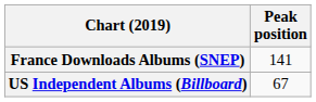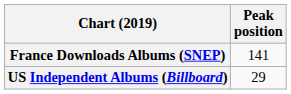 <table class="sortable wikitable plainrowheaders" style="text-align:center">
 <tr>
 <th scope="col">Chart (2019)</th>
 <th scope="col">Peak<br>position</th>
 </tr>
 <tr>
 <th scope="row">France Downloads Albums (<a href='#'>SNEP</a>)</th>
 <td>141</td>
 </tr>
 <tr>
 <th scope="row">US <a href='#'>Independent Albums</a> (<em><a href='#'>Billboard</a></em>)</th>
-<td>67</td>
+<td>29</td>
 </tr>
 </table>
